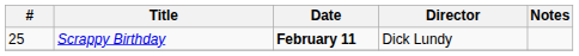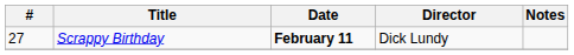 <table class="wikitable">
 <tr>
 <th style="width:3em">#</th>
 <th style="width:15em">Title</th>
 <th style="width:7em">Date</th>
 <th style="width:10em">Director</th>
 <th>Notes</th>
 </tr>
 <tr>
-<td>25</td>
+<td>27</td>
 <td><em><a href='#'>Scrappy Birthday</a></em></td>
 <td><strong>February 11</strong></td>
 <td>Dick Lundy</td>
 <td></td>
 </tr>
 <tr>
 </tr>
 </table>
